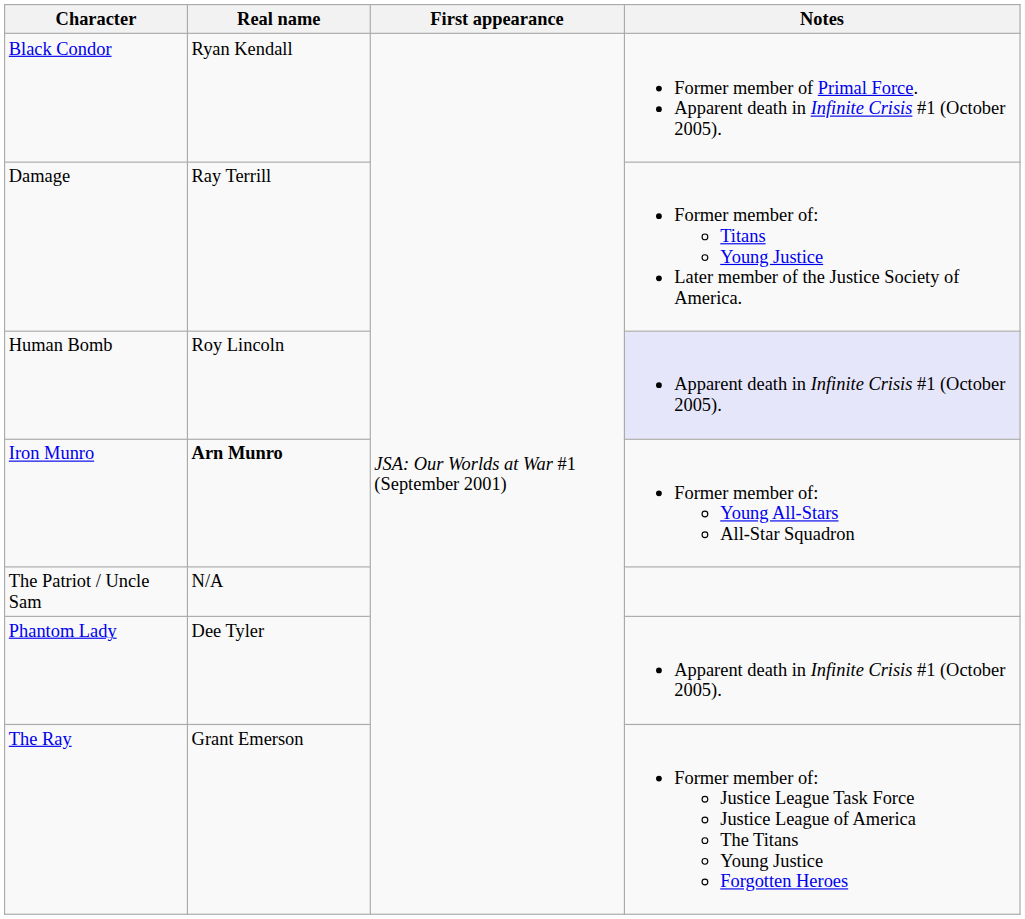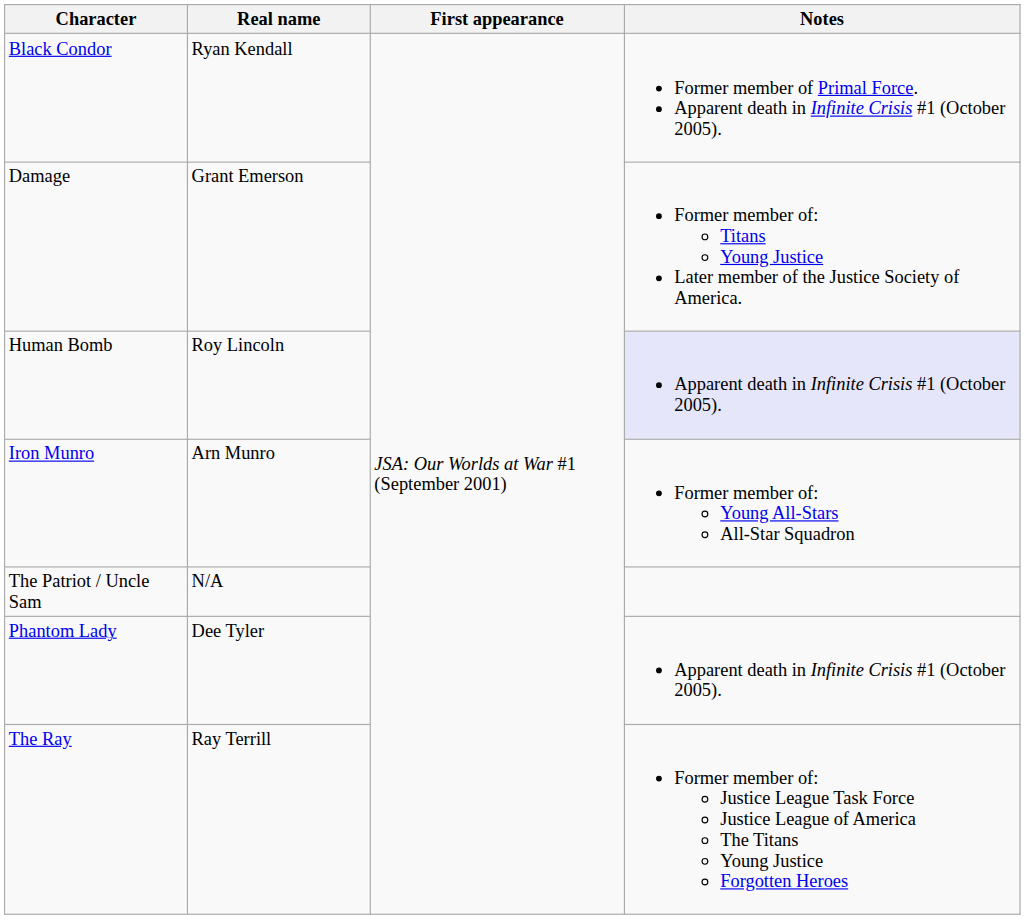 <table class="wikitable" width=100%>
 <tr>
 <th width=18%>Character</th>
 <th width=18%>Real name</th>
 <th width=25%>First appearance</th>
 <th width=39%>Notes</th>
 </tr>
 <tr>
 <td valign="top"><a href='#'>Black Condor</a></td>
 <td valign="top">Ryan Kendall</td>
 <td rowspan="7"><em>JSA: Our Worlds at War</em> #1<br>(September 2001)</td>
 <td valign="top"><br><ul><li>Former member of <a href='#'>Primal Force</a>.</li><li>Apparent death in <em><a href='#'>Infinite Crisis</a></em> #1 (October 2005).</li></ul></td>
 </tr>
 <tr>
 <td valign="top">Damage</td>
-<td valign="top">Ray Terrill</td>
+<td valign="top">Grant Emerson</td>
 <td valign="top"><br><ul><li>Former member of:<ul><li><a href='#'>Titans</a></li><li><a href='#'>Young Justice</a></li></ul></li><li>Later member of the Justice Society of America.</li></ul></td>
 </tr>
 <tr>
 <td valign="top">Human Bomb</td>
 <td valign="top">Roy Lincoln</td>
 <td valign="top" style="background: lavender;"><br><ul><li>Apparent death in <em>Infinite Crisis</em> #1 (October 2005).</li></ul></td>
 </tr>
 <tr>
 <td valign="top"><a href='#'>Iron Munro</a></td>
-<td valign="top"><strong>Arn Munro</strong></td>
+<td valign="top">Arn Munro</td>
 <td valign="top"><br><ul><li>Former member of:<ul><li><a href='#'>Young All-Stars</a></li><li>All-Star Squadron</li></ul></li></ul></td>
 </tr>
 <tr>
 <td valign="top">The Patriot / Uncle Sam</td>
 <td valign="top">N/A</td>
 <td valign="top"></td>
 </tr>
 <tr>
 <td valign="top"><a href='#'>Phantom Lady</a></td>
 <td valign="top">Dee Tyler</td>
 <td valign="top"><br><ul><li>Apparent death in <em>Infinite Crisis</em> #1 (October 2005).</li></ul></td>
 </tr>
 <tr>
 <td valign="top"><a href='#'>The Ray</a></td>
-<td valign="top">Grant Emerson</td>
+<td valign="top">Ray Terrill</td>
 <td valign="top"><br><ul><li>Former member of:<ul><li>Justice League Task Force</li><li>Justice League of America</li><li>The Titans</li><li>Young Justice</li><li><a href='#'>Forgotten Heroes</a></li></ul></li></ul></td>
 </tr>
 </table>
